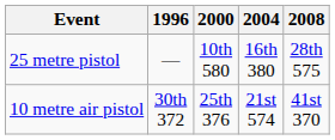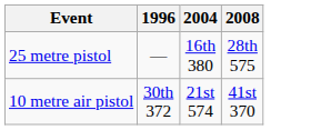 <table class="wikitable" style="text-align: center">
 <tr>
 <th>Event</th>
 <th>1996</th>
-<th>2000</th>
 <th>2004</th>
 <th>2008</th>
 </tr>
 <tr>
 <td align=left><a href='#'>25 metre pistol</a></td>
 <td>—</td>
-<td><a href='#'>10th</a><br>580</td>
 <td><a href='#'>16th</a><br>380</td>
 <td><a href='#'>28th</a><br>575</td>
 </tr>
 <tr>
 <td align=left><a href='#'>10 metre air pistol</a></td>
 <td><a href='#'>30th</a><br>372</td>
-<td><a href='#'>25th</a><br>376</td>
 <td><a href='#'>21st</a><br>574</td>
 <td><a href='#'>41st</a><br>370</td>
 </tr>
 </table>
